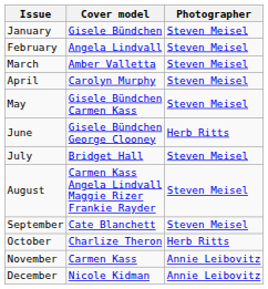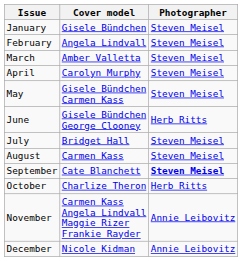 <table class="sortable wikitable">
 <tr>
 <th>Issue</th>
 <th>Cover model</th>
 <th>Photographer</th>
 </tr>
 <tr>
 <td>January</td>
 <td><a href='#'>Gisele Bündchen</a></td>
 <td><a href='#'>Steven Meisel</a></td>
 </tr>
 <tr>
 <td>February</td>
 <td><a href='#'>Angela Lindvall</a></td>
 <td><a href='#'>Steven Meisel</a></td>
 </tr>
 <tr>
 <td>March</td>
 <td><a href='#'>Amber Valletta</a></td>
 <td><a href='#'>Steven Meisel</a></td>
 </tr>
 <tr>
 <td>April</td>
 <td><a href='#'>Carolyn Murphy</a></td>
 <td><a href='#'>Steven Meisel</a></td>
 </tr>
 <tr>
 <td>May</td>
 <td><a href='#'>Gisele Bündchen</a><br><a href='#'>Carmen Kass</a></td>
 <td><a href='#'>Steven Meisel</a></td>
 </tr>
 <tr>
 <td>June</td>
 <td><a href='#'>Gisele Bündchen</a><br><a href='#'>George Clooney</a></td>
 <td><a href='#'>Herb Ritts</a></td>
 </tr>
 <tr>
 <td>July</td>
 <td><a href='#'>Bridget Hall</a></td>
 <td><a href='#'>Steven Meisel</a></td>
 </tr>
 <tr>
 <td>August</td>
-<td><a href='#'>Carmen Kass</a><br><a href='#'>Angela Lindvall</a><br><a href='#'>Maggie Rizer</a><br><a href='#'>Frankie Rayder</a></td>
+<td><a href='#'>Carmen Kass</a></td>
 <td><a href='#'>Steven Meisel</a></td>
 </tr>
 <tr>
 <td>September</td>
 <td><a href='#'>Cate Blanchett</a></td>
-<td><a href='#'>Steven Meisel</a></td>
+<td><strong><a href='#'>Steven Meisel</a></strong></td>
 </tr>
 <tr>
 <td>October</td>
 <td><a href='#'>Charlize Theron</a></td>
 <td><a href='#'>Herb Ritts</a></td>
 </tr>
 <tr>
 <td>November</td>
-<td><a href='#'>Carmen Kass</a></td>
+<td><a href='#'>Carmen Kass</a><br><a href='#'>Angela Lindvall</a><br><a href='#'>Maggie Rizer</a><br><a href='#'>Frankie Rayder</a></td>
 <td><a href='#'>Annie Leibovitz</a></td>
 </tr>
 <tr>
 <td>December</td>
 <td><a href='#'>Nicole Kidman</a></td>
 <td><a href='#'>Annie Leibovitz</a></td>
 </tr>
 </table>
